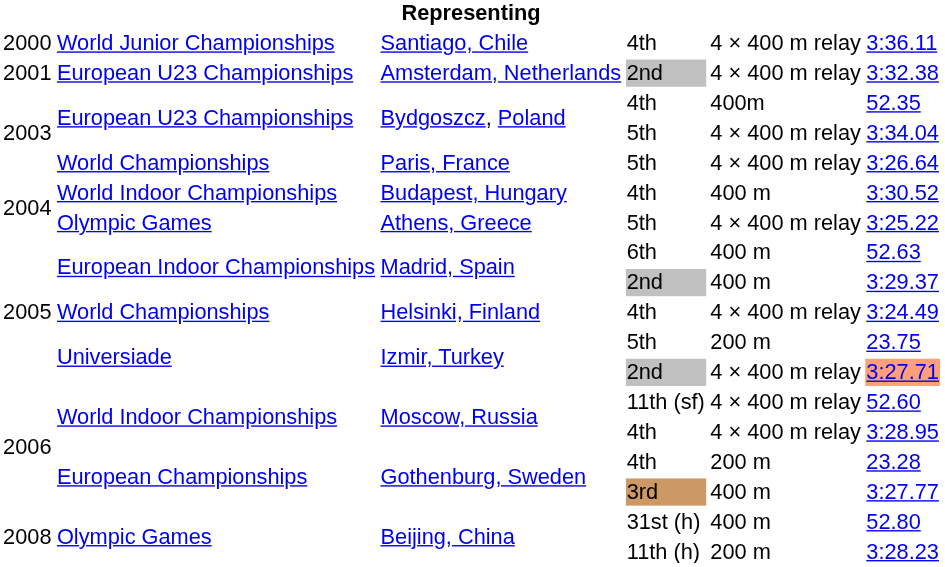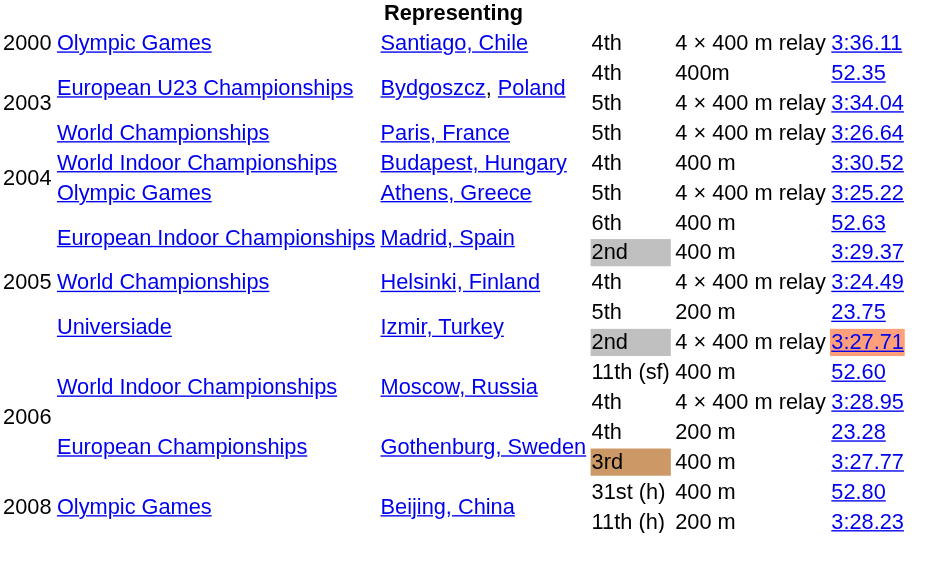 <table>
 <tr>
 <th colspan="6">Representing </th>
 </tr>
 <tr>
 <td>2000</td>
-<td><a href='#'>World Junior Championships</a></td>
+<td><a href='#'>Olympic Games</a></td>
 <td><a href='#'>Santiago, Chile</a></td>
 <td>4th</td>
 <td>4 × 400 m relay</td>
 <td><a href='#'>3:36.11</a></td>
-</tr>
-<tr>
-<td>2001</td>
-<td><a href='#'>European U23 Championships</a></td>
-<td><a href='#'>Amsterdam, Netherlands</a></td>
-<td bgcolor=silver>2nd</td>
-<td>4 × 400 m relay</td>
-<td><a href='#'>3:32.38</a></td>
 </tr>
 <tr>
 <td rowspan=3>2003</td>
 <td rowspan=2><a href='#'>European U23 Championships</a></td>
 <td rowspan=2><a href='#'>Bydgoszcz</a>, <a href='#'>Poland</a></td>
 <td>4th</td>
 <td>400m</td>
 <td><a href='#'>52.35</a></td>
 </tr>
 <tr>
 <td>5th</td>
 <td>4 × 400 m relay</td>
 <td><a href='#'>3:34.04</a></td>
 </tr>
 <tr>
 <td><a href='#'>World Championships</a></td>
 <td><a href='#'>Paris, France</a></td>
 <td>5th</td>
 <td>4 × 400 m relay</td>
 <td><a href='#'>3:26.64</a></td>
 </tr>
 <tr>
 <td rowspan=2>2004</td>
 <td><a href='#'>World Indoor Championships</a></td>
 <td><a href='#'>Budapest, Hungary</a></td>
 <td>4th</td>
 <td>400 m</td>
 <td><a href='#'>3:30.52</a></td>
 </tr>
 <tr>
 <td><a href='#'>Olympic Games</a></td>
 <td><a href='#'>Athens, Greece</a></td>
 <td>5th</td>
 <td>4 × 400 m relay</td>
 <td><a href='#'>3:25.22</a></td>
 </tr>
 <tr>
 <td rowspan=5>2005</td>
 <td rowspan=2><a href='#'>European Indoor Championships</a></td>
 <td rowspan=2><a href='#'>Madrid, Spain</a></td>
 <td>6th</td>
 <td>400 m</td>
 <td><a href='#'>52.63</a></td>
 </tr>
 <tr>
 <td bgcolor=silver>2nd</td>
 <td>400 m</td>
 <td><a href='#'>3:29.37</a></td>
 </tr>
 <tr>
 <td><a href='#'>World Championships</a></td>
 <td><a href='#'>Helsinki, Finland</a></td>
 <td>4th</td>
 <td>4 × 400 m relay</td>
 <td><a href='#'>3:24.49</a></td>
 </tr>
 <tr>
 <td rowspan=2><a href='#'>Universiade</a></td>
 <td rowspan=2><a href='#'>Izmir, Turkey</a></td>
 <td>5th</td>
 <td>200 m</td>
 <td><a href='#'>23.75</a></td>
 </tr>
 <tr>
 <td bgcolor=silver>2nd</td>
 <td>4 × 400 m relay</td>
 <td style="background: lightsalmon;"><a href='#'>3:27.71</a></td>
 </tr>
 <tr>
 <td rowspan=4>2006</td>
 <td rowspan=2><a href='#'>World Indoor Championships</a></td>
 <td rowspan=2><a href='#'>Moscow, Russia</a></td>
 <td>11th (sf)</td>
-<td>4 × 400 m relay</td>
+<td>400 m</td>
 <td><a href='#'>52.60</a></td>
 </tr>
 <tr>
 <td>4th</td>
 <td>4 × 400 m relay</td>
 <td><a href='#'>3:28.95</a></td>
 </tr>
 <tr>
 <td rowspan=2><a href='#'>European Championships</a></td>
 <td rowspan=2><a href='#'>Gothenburg, Sweden</a></td>
 <td>4th</td>
 <td>200 m</td>
 <td><a href='#'>23.28</a></td>
 </tr>
 <tr>
 <td bgcolor=cc9966>3rd</td>
 <td>400 m</td>
 <td><a href='#'>3:27.77</a></td>
 </tr>
 <tr>
 <td rowspan=2>2008</td>
 <td rowspan=2><a href='#'>Olympic Games</a></td>
 <td rowspan=2><a href='#'>Beijing, China</a></td>
 <td>31st (h)</td>
 <td>400 m</td>
 <td><a href='#'>52.80</a></td>
 </tr>
 <tr>
 <td>11th (h)</td>
 <td>200 m</td>
 <td><a href='#'>3:28.23</a></td>
 </tr>
 </table>
